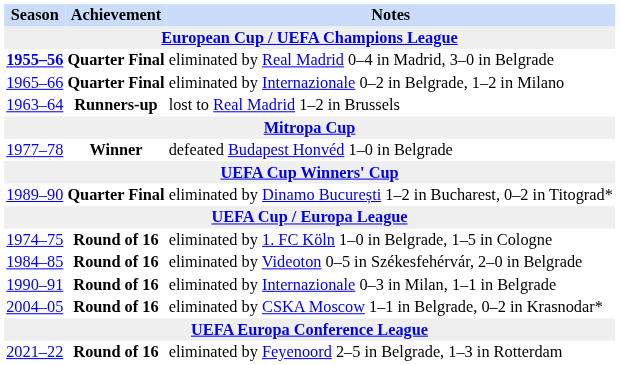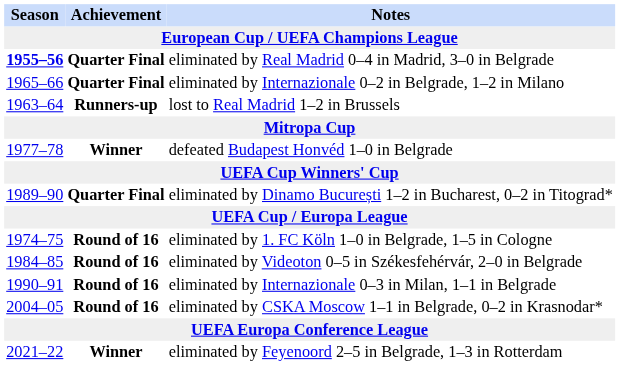 <table class="toccolours" border="0" cellpadding="2" cellspacing="0"  style="float:left; margin:0.5em;">
 <tr style="background:#cadcfb;">
 <th>Season</th>
 <th>Achievement</th>
 <th>Notes</th>
 </tr>
 <tr>
 <th colspan="4" style="background:#efefef;"><a href='#'>European Cup / UEFA Champions League</a></th>
 </tr>
 <tr>
 <td style="text-align:center;"><strong><a href='#'>1955–56</a></strong></td>
 <td style="text-align:center;"><strong>Quarter Final</strong></td>
 <td style="text-align:left;">eliminated by  <a href='#'>Real Madrid</a> 0–4 in Madrid, 3–0 in Belgrade</td>
 </tr>
 <tr>
 <td style="text-align:center;"><a href='#'>1965–66</a></td>
 <td style="text-align:center;"><strong>Quarter Final</strong></td>
 <td style="text-align:left;">eliminated by  <a href='#'>Internazionale</a> 0–2 in Belgrade, 1–2 in Milano</td>
 </tr>
 <tr>
 <td style="text-align:center;"><a href='#'>1963–64</a></td>
 <td style="text-align:center;"><strong>Runners-up</strong></td>
 <td style="text-align:left;">lost to  <a href='#'>Real Madrid</a> 1–2 in Brussels</td>
 </tr>
 <tr>
 <th colspan="4" style="background:#efefef;"><a href='#'>Mitropa Cup</a></th>
 </tr>
 <tr>
 <td style="text-align:center;"><a href='#'>1977–78</a></td>
 <td style="text-align:center;"><strong>Winner</strong></td>
 <td style="text-align:left;">defeated  <a href='#'>Budapest Honvéd</a> 1–0 in Belgrade</td>
 </tr>
 <tr>
 <th colspan="4" style="background:#efefef;"><a href='#'>UEFA Cup Winners' Cup</a></th>
 </tr>
 <tr>
 <td style="text-align:center;"><a href='#'>1989–90</a></td>
 <td style="text-align:center;"><strong>Quarter Final</strong></td>
 <td style="text-align:left;">eliminated by  <a href='#'>Dinamo București</a> 1–2 in Bucharest, 0–2 in Titograd*</td>
 </tr>
 <tr>
 <th colspan="4" style="background:#efefef;"><a href='#'>UEFA Cup / Europa League</a></th>
 </tr>
 <tr>
 <td style="text-align:center;"><a href='#'>1974–75</a></td>
 <td style="text-align:center;"><strong>Round of 16</strong></td>
 <td style="text-align:left;">eliminated by  <a href='#'>1. FC Köln</a> 1–0 in Belgrade, 1–5 in Cologne</td>
 </tr>
 <tr>
 <td style="text-align:center;"><a href='#'>1984–85</a></td>
 <td style="text-align:center;"><strong>Round of 16</strong></td>
 <td style="text-align:left;">eliminated by  <a href='#'>Videoton</a> 0–5 in Székesfehérvár, 2–0 in Belgrade</td>
 </tr>
 <tr>
 <td style="text-align:center;"><a href='#'>1990–91</a></td>
 <td style="text-align:center;"><strong>Round of 16</strong></td>
 <td style="text-align:left;">eliminated by  <a href='#'>Internazionale</a> 0–3 in Milan, 1–1 in Belgrade</td>
 </tr>
 <tr>
 <td style="text-align:center;"><a href='#'>2004–05</a></td>
 <td style="text-align:center;"><strong>Round of 16</strong></td>
 <td style="text-align:left;">eliminated by  <a href='#'>CSKA Moscow</a> 1–1 in Belgrade, 0–2 in Krasnodar*</td>
 </tr>
 <tr>
 <th colspan="4" style="background:#efefef;"><a href='#'>UEFA Europa Conference League</a></th>
 </tr>
 <tr>
 <td style="text-align:center;"><a href='#'>2021–22</a></td>
-<td style="text-align:center;"><strong>Round of 16</strong></td>
+<td style="text-align:center;"><strong>Winner</strong></td>
 <td style="text-align:left;">eliminated by  <a href='#'>Feyenoord</a> 2–5 in Belgrade, 1–3 in Rotterdam</td>
 </tr>
 </table>
